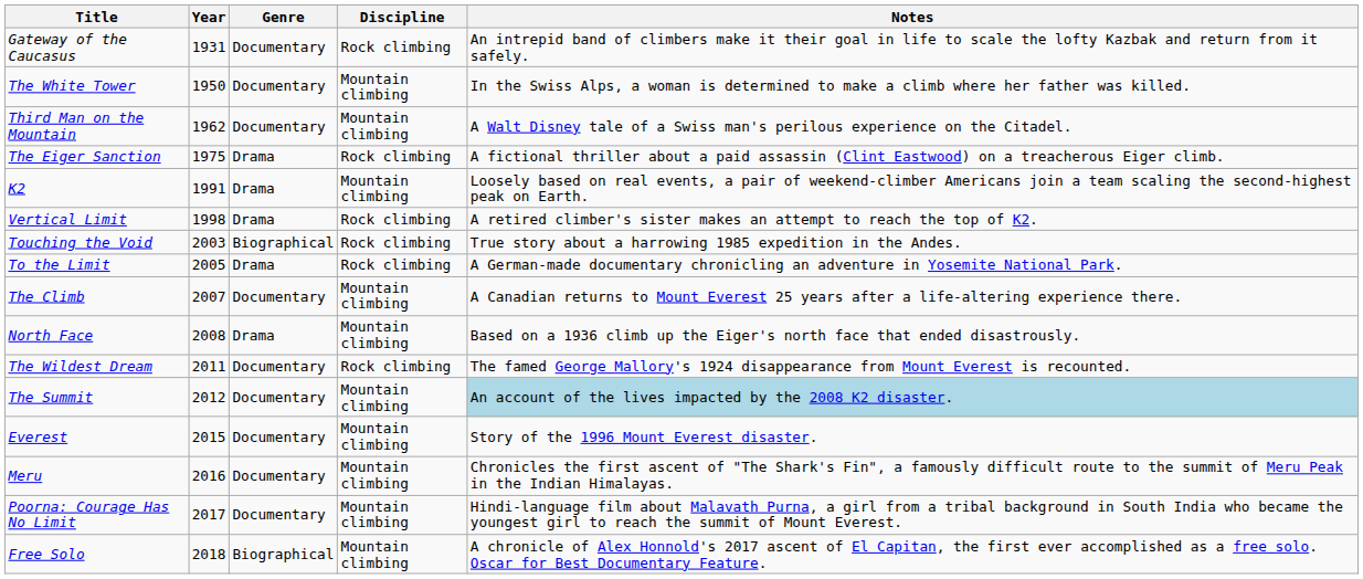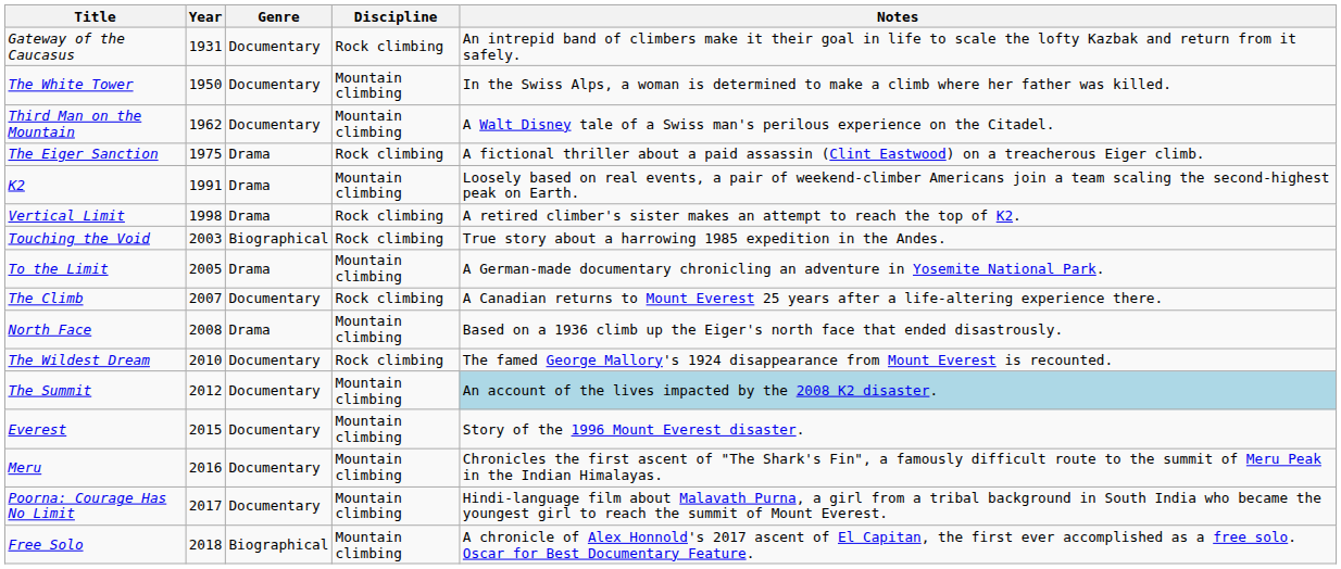 <table class="wikitable sortable">
 <tr>
 <th>Title</th>
 <th>Year</th>
 <th>Genre</th>
 <th>Discipline</th>
 <th>Notes</th>
 </tr>
 <tr>
 <td><em>Gateway of the Caucasus</em></td>
 <td>1931</td>
 <td>Documentary</td>
 <td>Rock climbing</td>
 <td>An intrepid band of climbers make it their goal in life to scale the lofty Kazbak and return from it safely.</td>
 </tr>
 <tr>
 <td><em><a href='#'>The White Tower</a></em></td>
 <td>1950</td>
 <td>Documentary</td>
 <td>Mountain climbing</td>
 <td>In the Swiss Alps, a woman is determined to make a climb where her father was killed.</td>
 </tr>
 <tr>
 <td><em><a href='#'>Third Man on the Mountain</a></em></td>
 <td>1962</td>
 <td>Documentary</td>
 <td>Mountain climbing</td>
 <td>A <a href='#'>Walt Disney</a> tale of a Swiss man's perilous experience on the Citadel.</td>
 </tr>
 <tr>
 <td><em><a href='#'>The Eiger Sanction</a></em></td>
 <td>1975</td>
 <td>Drama</td>
 <td>Rock climbing</td>
 <td>A fictional thriller about a paid assassin (<a href='#'>Clint Eastwood</a>) on a treacherous Eiger climb.</td>
 </tr>
 <tr>
 <td><em><a href='#'>K2</a></em></td>
 <td>1991</td>
 <td>Drama</td>
 <td>Mountain climbing</td>
 <td>Loosely based on real events, a pair of weekend-climber Americans join a team scaling the second-highest peak on Earth.</td>
 </tr>
 <tr>
 <td><em><a href='#'>Vertical Limit</a></em></td>
 <td>1998</td>
 <td>Drama</td>
 <td>Rock climbing</td>
 <td>A retired climber's sister makes an attempt to reach the top of <a href='#'>K2</a>.</td>
 </tr>
 <tr>
 <td><em><a href='#'>Touching the Void</a></em></td>
 <td>2003</td>
 <td>Biographical</td>
 <td>Rock climbing</td>
 <td>True story about a harrowing 1985 expedition in the Andes.</td>
 </tr>
 <tr>
 <td><em><a href='#'>To the Limit</a></em></td>
 <td>2005</td>
 <td>Drama</td>
-<td>Rock climbing</td>
+<td>Mountain climbing</td>
 <td>A German-made documentary chronicling an adventure in <a href='#'>Yosemite National Park</a>.</td>
 </tr>
 <tr>
 <td><em><a href='#'>The Climb</a></em></td>
 <td>2007</td>
 <td>Documentary</td>
-<td>Mountain climbing</td>
+<td>Rock climbing</td>
 <td>A Canadian returns to <a href='#'>Mount Everest</a> 25 years after a life-altering experience there.</td>
 </tr>
 <tr>
 <td><em><a href='#'>North Face</a></em></td>
 <td>2008</td>
 <td>Drama</td>
 <td>Mountain climbing</td>
 <td>Based on a 1936 climb up the Eiger's north face that ended disastrously.</td>
 </tr>
 <tr>
 <td><em><a href='#'>The Wildest Dream</a></em></td>
-<td>2011</td>
+<td>2010</td>
 <td>Documentary</td>
 <td>Rock climbing</td>
 <td>The famed <a href='#'>George Mallory</a>'s 1924 disappearance from <a href='#'>Mount Everest</a> is recounted.</td>
 </tr>
 <tr>
 <td><em><a href='#'>The Summit</a></em></td>
 <td>2012</td>
 <td>Documentary</td>
 <td>Mountain climbing</td>
 <td style="background: lightblue;">An account of the lives impacted by the <a href='#'>2008 K2 disaster</a>.</td>
 </tr>
 <tr>
 <td><em><a href='#'>Everest</a></em></td>
 <td>2015</td>
 <td>Documentary</td>
 <td>Mountain climbing</td>
 <td>Story of the <a href='#'>1996 Mount Everest disaster</a>.</td>
 </tr>
 <tr>
 <td><em><a href='#'>Meru</a></em></td>
 <td>2016</td>
 <td>Documentary</td>
 <td>Mountain climbing</td>
 <td>Chronicles the first ascent of "The Shark's Fin", a famously difficult route to the summit of <a href='#'>Meru Peak</a> in the Indian Himalayas.</td>
 </tr>
 <tr>
 <td><em><a href='#'>Poorna: Courage Has No Limit</a></em></td>
 <td>2017</td>
 <td>Documentary</td>
 <td>Mountain climbing</td>
 <td>Hindi-language film about <a href='#'>Malavath Purna</a>, a girl from a tribal background in South India who became the youngest girl to reach the summit of Mount Everest.</td>
 </tr>
 <tr>
 <td><em><a href='#'>Free Solo</a></em></td>
 <td>2018</td>
 <td>Biographical</td>
 <td>Mountain climbing</td>
 <td>A chronicle of <a href='#'>Alex Honnold</a>'s 2017 ascent of <a href='#'>El Capitan</a>, the first ever accomplished as a <a href='#'>free solo</a>. <a href='#'>Oscar for Best Documentary Feature</a>.</td>
 </tr>
 </table>
